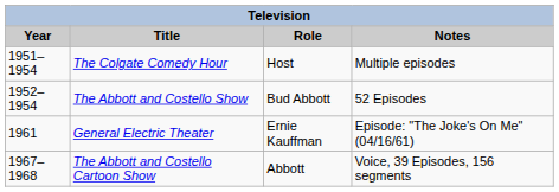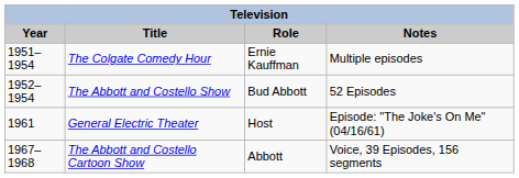 <table class="wikitable" style="font-size:90%;">
 <tr>
 <th colspan=4 style="background:#B0C4DE;">Television</th>
 </tr>
 <tr align="center">
 <th style="background: #CCCCCC;">Year</th>
 <th style="background: #CCCCCC;">Title</th>
 <th style="background: #CCCCCC;">Role</th>
 <th style="background: #CCCCCC;">Notes</th>
 </tr>
 <tr>
 <td>1951–1954</td>
 <td><em><a href='#'>The Colgate Comedy Hour</a></em></td>
-<td>Host</td>
+<td>Ernie Kauffman</td>
 <td>Multiple episodes</td>
 </tr>
 <tr>
 <td>1952–1954</td>
 <td><em><a href='#'>The Abbott and Costello Show</a></em></td>
 <td>Bud Abbott</td>
 <td>52 Episodes</td>
 </tr>
 <tr>
 <td>1961</td>
 <td><em><a href='#'>General Electric Theater</a></em></td>
-<td>Ernie Kauffman</td>
+<td>Host</td>
 <td>Episode: "The Joke's On Me" (04/16/61)</td>
 </tr>
 <tr>
 <td>1967–1968</td>
 <td><em><a href='#'>The Abbott and Costello Cartoon Show</a></em></td>
 <td>Abbott</td>
 <td>Voice, 39 Episodes, 156 segments</td>
 </tr>
 </table>
